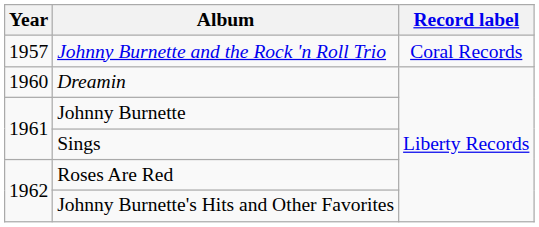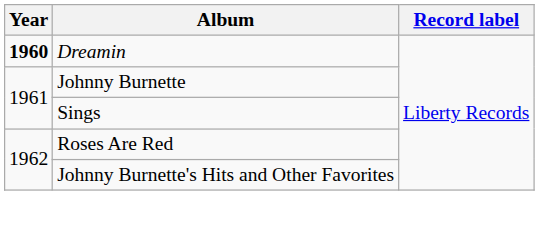 <table class="wikitable" style=text-align:center;>
 <tr>
 <th>Year</th>
 <th>Album</th>
 <th><a href='#'>Record label</a></th>
 </tr>
 <tr>
-<td rowspan="1">1957</td>
-<td align=left><em><a href='#'>Johnny Burnette and the Rock 'n Roll Trio</a></em></td>
-<td rowspan="1"><a href='#'>Coral Records</a></td>
-</tr>
-<tr>
-<td rowspan="1">1960</td>
+<td rowspan="1"><strong>1960</strong></td>
 <td align=left><em>Dreamin<strong></td>
 <td rowspan="5"><a href='#'>Liberty Records</a></td>
 </tr>
 <tr>
 <td rowspan="2">1961</td>
 <td align=left></em>Johnny Burnette<em></td>
 </tr>
 <tr>
 <td align=left></em>Sings<em></td>
 </tr>
 <tr>
 <td rowspan="2">1962</td>
 <td align=left></em>Roses Are Red<em></td>
 </tr>
 <tr>
 <td align=left></em>Johnny Burnette's Hits and Other Favorites<em></td>
 </tr>
 </table>
